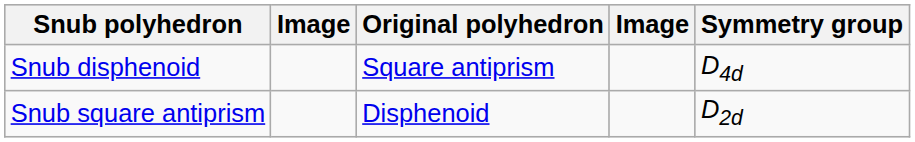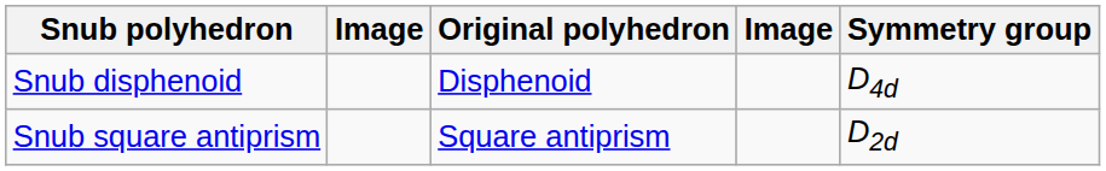 <table class="wikitable">
 <tr>
 <th>Snub polyhedron</th>
 <th>Image</th>
 <th>Original polyhedron</th>
 <th>Image</th>
 <th>Symmetry group</th>
 </tr>
 <tr>
 <td><a href='#'>Snub disphenoid</a></td>
 <td></td>
-<td><a href='#'>Square antiprism</a></td>
+<td><a href='#'>Disphenoid</a></td>
 <td></td>
 <td><em>D<sub>4d</sub></em></td>
 </tr>
 <tr>
 <td><a href='#'>Snub square antiprism</a></td>
 <td></td>
-<td><a href='#'>Disphenoid</a></td>
+<td><a href='#'>Square antiprism</a></td>
 <td></td>
 <td><em>D<sub>2d</sub></em></td>
 </tr>
 </table>
